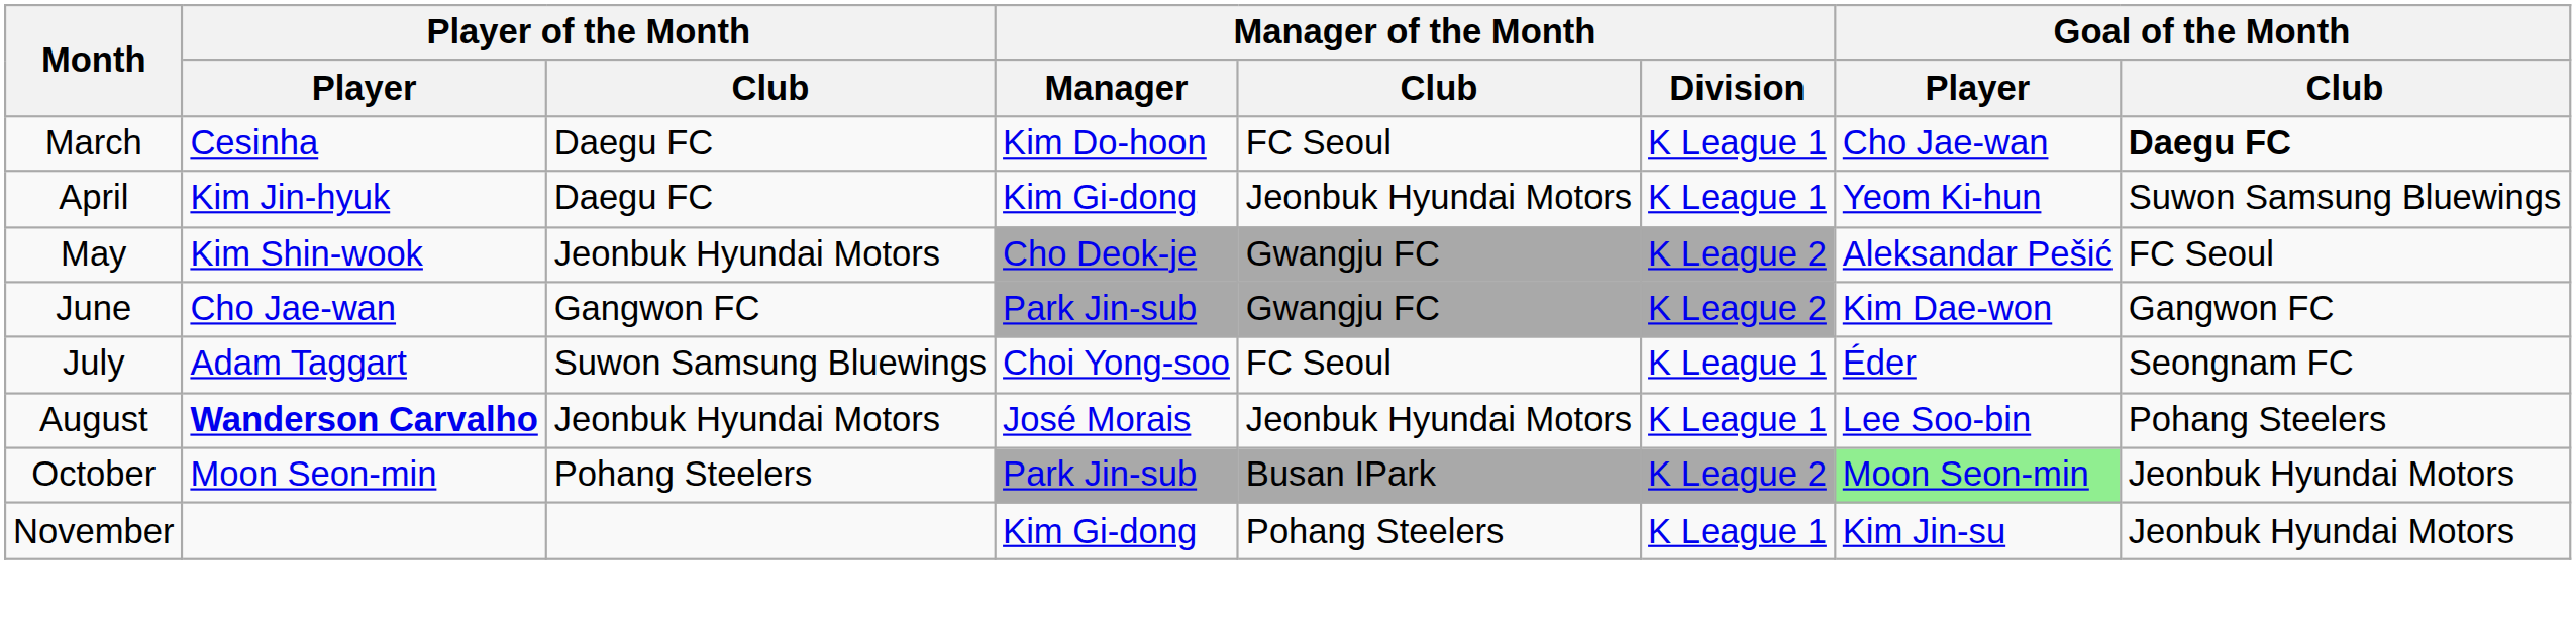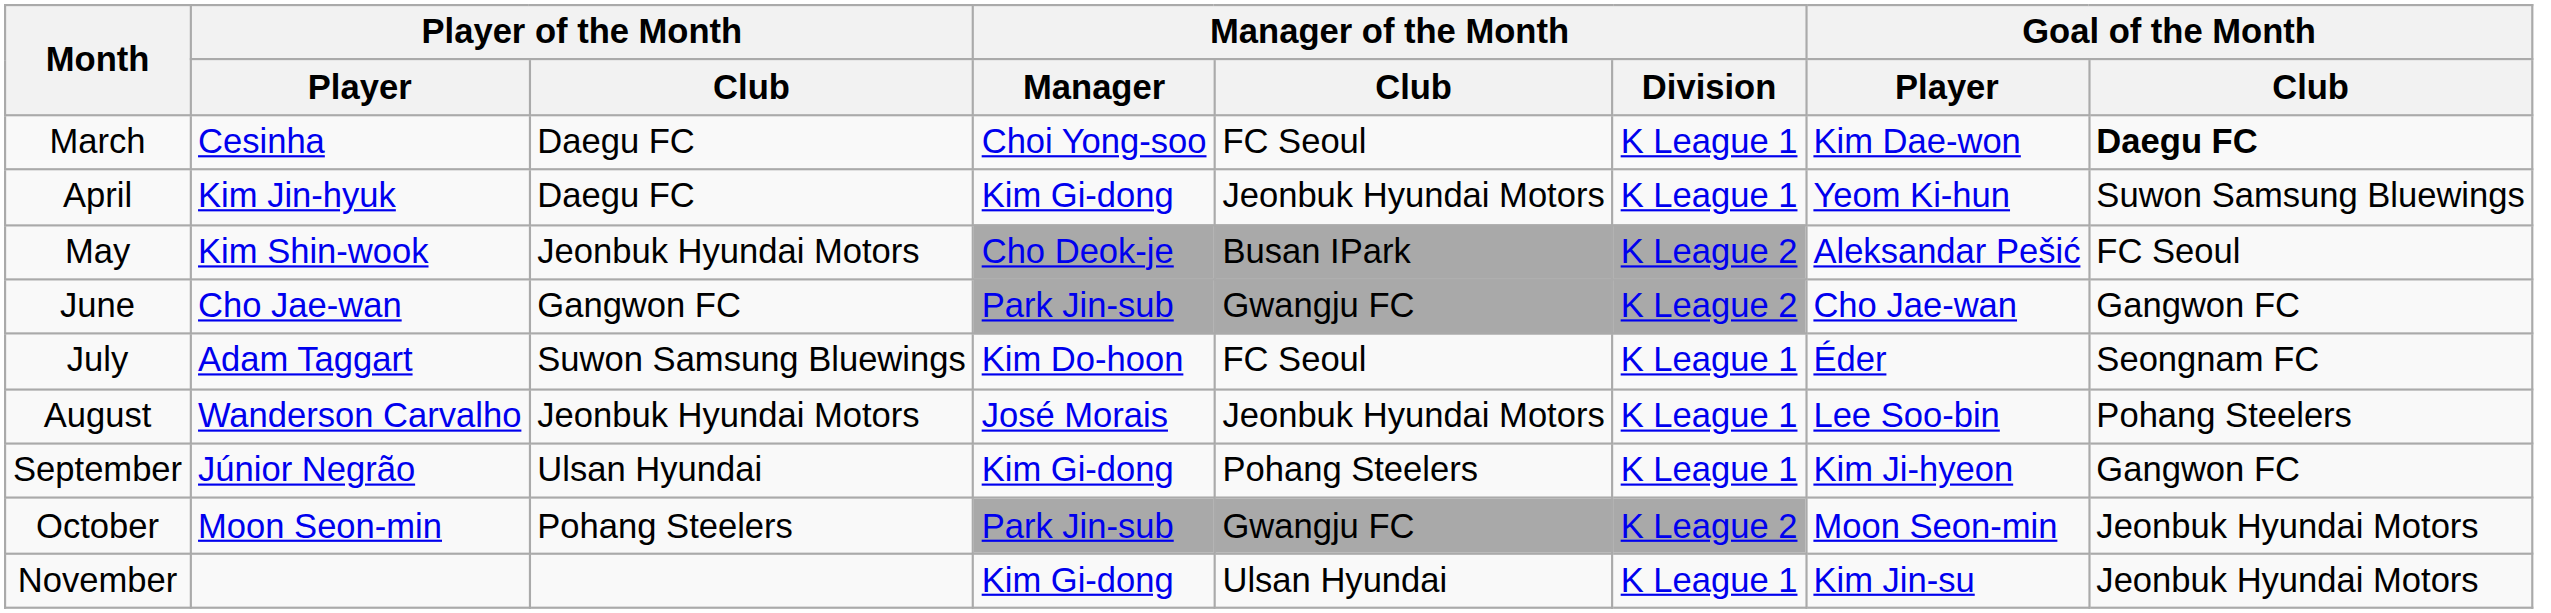 <table class="wikitable">
 <tr>
 <th rowspan="2">Month</th>
 <th colspan="2">Player of the Month</th>
 <th colspan="3">Manager of the Month</th>
 <th colspan="2">Goal of the Month</th>
 </tr>
 <tr>
 <th>Player</th>
 <th>Club</th>
 <th>Manager</th>
 <th>Club</th>
 <th>Division</th>
 <th>Player</th>
 <th>Club</th>
 </tr>
 <tr>
 <td align=center>March</td>
 <td> <a href='#'>Cesinha</a></td>
 <td>Daegu FC</td>
-<td> <a href='#'>Kim Do-hoon</a></td>
+<td> <a href='#'>Choi Yong-soo</a></td>
 <td>FC Seoul</td>
 <td><a href='#'>K League 1</a></td>
-<td> <a href='#'>Cho Jae-wan</a></td>
+<td> <a href='#'>Kim Dae-won</a></td>
 <td><strong>Daegu FC</strong></td>
 </tr>
 <tr>
 <td align=center>April</td>
 <td> <a href='#'>Kim Jin-hyuk</a></td>
 <td>Daegu FC</td>
 <td> <a href='#'>Kim Gi-dong</a></td>
 <td>Jeonbuk Hyundai Motors</td>
 <td><a href='#'>K League 1</a></td>
 <td> <a href='#'>Yeom Ki-hun</a></td>
 <td>Suwon Samsung Bluewings</td>
 </tr>
 <tr>
 <td align=center>May</td>
 <td> <a href='#'>Kim Shin-wook</a></td>
 <td>Jeonbuk Hyundai Motors</td>
 <td bgcolor="darkgray"> <a href='#'>Cho Deok-je</a></td>
-<td bgcolor="darkgray">Gwangju FC</td>
+<td bgcolor="darkgray">Busan IPark</td>
 <td bgcolor="darkgray"><a href='#'>K League 2</a></td>
 <td> <a href='#'>Aleksandar Pešić</a></td>
 <td>FC Seoul</td>
 </tr>
 <tr>
 <td align=center>June</td>
 <td> <a href='#'>Cho Jae-wan</a></td>
 <td>Gangwon FC</td>
 <td bgcolor="darkgray"> <a href='#'>Park Jin-sub</a></td>
 <td bgcolor="darkgray">Gwangju FC</td>
 <td bgcolor="darkgray"><a href='#'>K League 2</a></td>
-<td> <a href='#'>Kim Dae-won</a></td>
+<td> <a href='#'>Cho Jae-wan</a></td>
 <td>Gangwon FC</td>
 </tr>
 <tr>
 <td align=center>July</td>
 <td> <a href='#'>Adam Taggart</a></td>
 <td>Suwon Samsung Bluewings</td>
-<td> <a href='#'>Choi Yong-soo</a></td>
+<td> <a href='#'>Kim Do-hoon</a></td>
 <td>FC Seoul</td>
 <td><a href='#'>K League 1</a></td>
 <td> <a href='#'>Éder</a></td>
 <td>Seongnam FC</td>
 </tr>
 <tr>
 <td align=center>August</td>
-<td><strong> <a href='#'>Wanderson Carvalho</a></strong></td>
+<td> <a href='#'>Wanderson Carvalho</a></td>
 <td>Jeonbuk Hyundai Motors</td>
 <td> <a href='#'>José Morais</a></td>
 <td>Jeonbuk Hyundai Motors</td>
 <td><a href='#'>K League 1</a></td>
 <td> <a href='#'>Lee Soo-bin</a></td>
 <td>Pohang Steelers</td>
 </tr>
 <tr>
+<td align=center>September</td>
+<td> <a href='#'>Júnior Negrão</a></td>
+<td>Ulsan Hyundai</td>
+<td> <a href='#'>Kim Gi-dong</a></td>
+<td>Pohang Steelers</td>
+<td><a href='#'>K League 1</a></td>
+<td> <a href='#'>Kim Ji-hyeon</a></td>
+<td>Gangwon FC</td>
+</tr>
+<tr>
 <td align=center>October</td>
 <td> <a href='#'>Moon Seon-min</a></td>
 <td>Pohang Steelers</td>
 <td bgcolor="darkgray"> <a href='#'>Park Jin-sub</a></td>
-<td bgcolor="darkgray">Busan IPark</td>
+<td bgcolor="darkgray">Gwangju FC</td>
 <td bgcolor="darkgray"><a href='#'>K League 2</a></td>
-<td style="background: lightgreen;"> <a href='#'>Moon Seon-min</a></td>
+<td> <a href='#'>Moon Seon-min</a></td>
 <td>Jeonbuk Hyundai Motors</td>
 </tr>
 <tr>
 <td align=center>November</td>
 <td></td>
 <td></td>
 <td> <a href='#'>Kim Gi-dong</a></td>
-<td>Pohang Steelers</td>
+<td>Ulsan Hyundai</td>
 <td><a href='#'>K League 1</a></td>
 <td> <a href='#'>Kim Jin-su</a></td>
 <td>Jeonbuk Hyundai Motors</td>
 </tr>
 </table>
